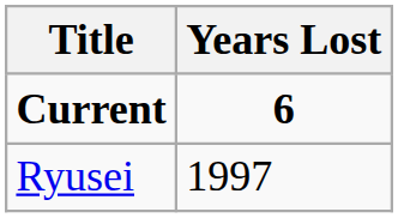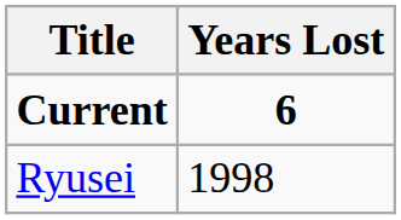 <table class="wikitable">
 <tr>
 <th>Title</th>
 <th>Years Lost</th>
 </tr>
 <tr>
 <td align="center"><strong>Current</strong></td>
 <td align="center"><strong>6</strong></td>
 </tr>
 <tr>
 <td> <a href='#'>Ryusei</a></td>
-<td>1997</td>
+<td>1998</td>
 </tr>
 </table>
